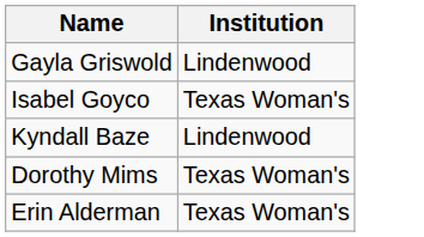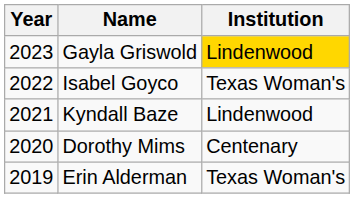 <table class="wikitable">
 <tr>
+<th>Year</th>
 <th>Name</th>
 <th>Institution</th>
 </tr>
 <tr>
+<td>2023</td>
 <td>Gayla Griswold</td>
-<td>Lindenwood</td>
+<td style="background: gold;">Lindenwood</td>
 </tr>
 <tr>
+<td>2022</td>
 <td>Isabel Goyco</td>
 <td>Texas Woman's</td>
 </tr>
 <tr>
+<td>2021</td>
 <td>Kyndall Baze</td>
 <td>Lindenwood</td>
 </tr>
 <tr>
+<td>2020</td>
 <td>Dorothy Mims</td>
-<td>Texas Woman's</td>
+<td>Centenary</td>
 </tr>
 <tr>
+<td>2019</td>
 <td>Erin Alderman</td>
 <td>Texas Woman's</td>
 </tr>
 </table>
